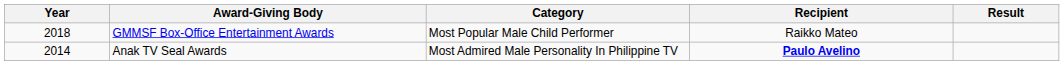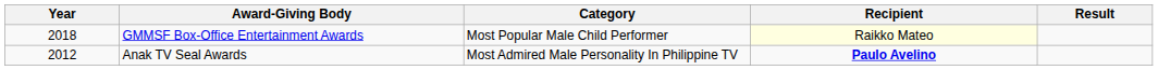 <table | width="90%" class="wikitable sortable">
 <tr>
 <th width="10%">Year</th>
 <th width="30%">Award-Giving Body</th>
 <th width="25%">Category</th>
 <th width="25%">Recipient</th>
 <th width="10%">Result</th>
 </tr>
 <tr>
 <td rowspan="1" align="center">2018</td>
 <td rowspan="1" align="left"><a href='#'>GMMSF Box-Office Entertainment Awards</a></td>
 <td align="left">Most Popular Male Child Performer </td>
-<td align="center">Raikko Mateo</td>
+<td align="center" style="background: lightyellow;">Raikko Mateo</td>
 <td></td>
 </tr>
 <tr>
-<td rowspan="1" align="center">2014</td>
+<td rowspan="1" align="center">2012</td>
 <td rowspan="1" align="left">Anak TV Seal Awards</td>
 <td align="left">Most Admired Male Personality In Philippine TV </td>
 <td align="center"><strong><a href='#'>Paulo Avelino</a></strong></td>
 <td></td>
 </tr>
 </table>
